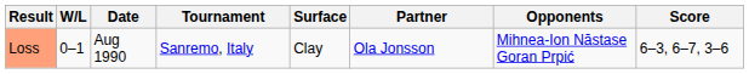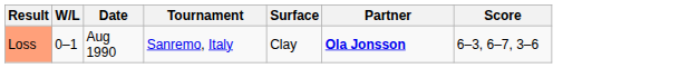 <table class="sortable wikitable">
 <tr>
 <th style="width:40px">Result</th>
 <th style="width:30px" class="unsortable">W/L</th>
 <th style="width:65px">Date</th>
 <th style="width:140px">Tournament</th>
 <th style="width:50px">Surface</th>
 <th style="width:150px">Partner</th>
-<th style="width:150px">Opponents</th>
 <th style="width:110px" class="unsortable">Score</th>
 </tr>
 <tr>
 <td style="background:#ffa07a;">Loss</td>
 <td>0–1</td>
 <td>Aug 1990</td>
 <td><a href='#'>Sanremo</a>, <a href='#'>Italy</a></td>
 <td>Clay</td>
-<td> <a href='#'>Ola Jonsson</a></td>
-<td> <a href='#'>Mihnea-Ion Năstase</a><br> <a href='#'>Goran Prpić</a></td>
+<td><strong> <a href='#'>Ola Jonsson</a></strong></td>
 <td>6–3, 6–7, 3–6</td>
 </tr>
 </table>
